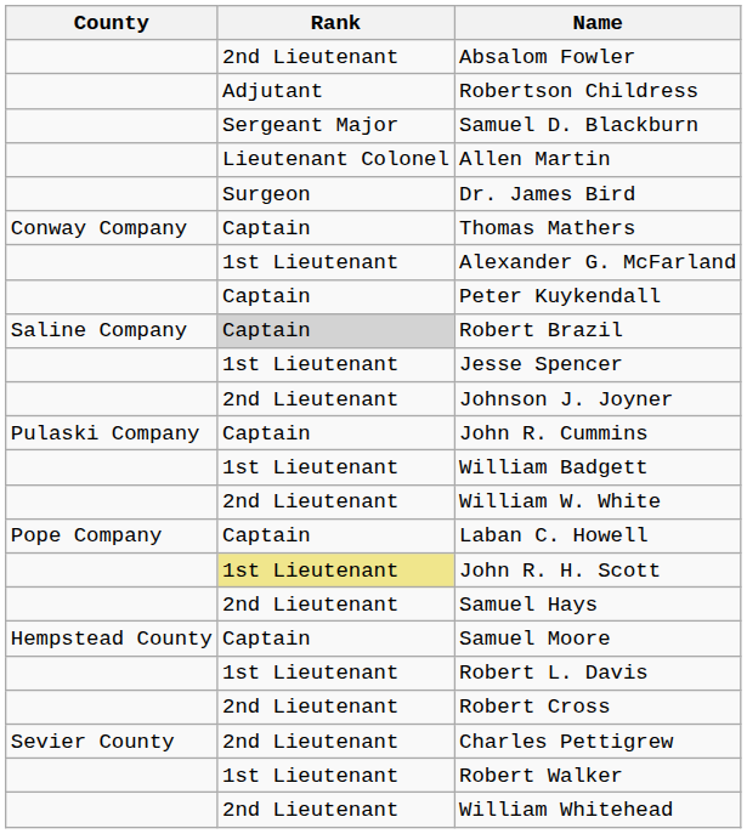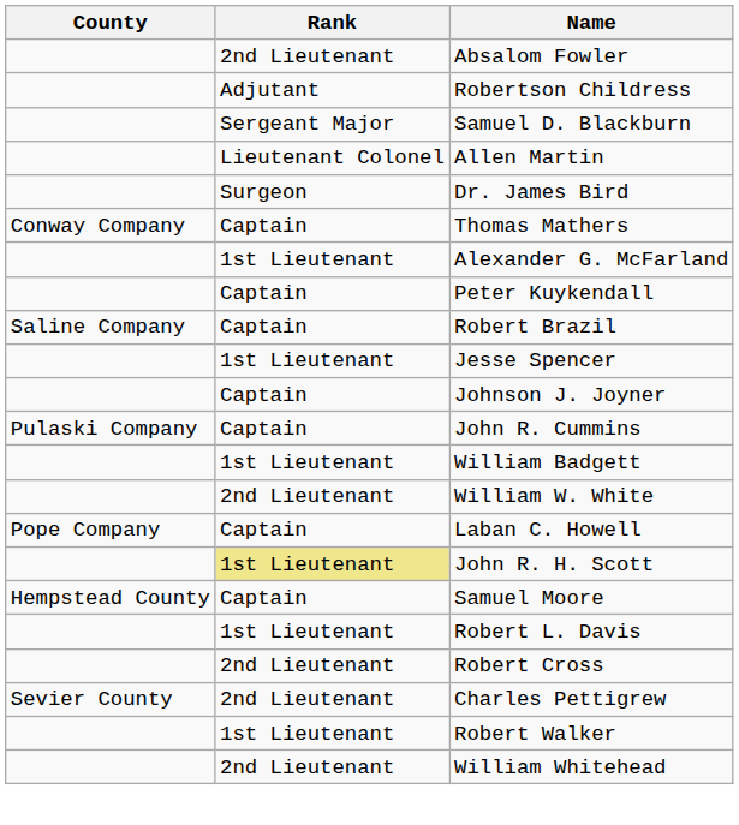 <table class="wikitable">
 <tr>
 <th>County</th>
 <th>Rank</th>
 <th>Name</th>
 </tr>
 <tr>
 <td></td>
 <td>2nd Lieutenant</td>
 <td>Absalom Fowler</td>
 </tr>
 <tr>
 <td></td>
 <td>Adjutant</td>
 <td>Robertson Childress</td>
 </tr>
 <tr>
 <td></td>
 <td>Sergeant Major</td>
 <td>Samuel D. Blackburn</td>
 </tr>
 <tr>
 <td></td>
 <td>Lieutenant Colonel</td>
 <td>Allen Martin</td>
 </tr>
 <tr>
 <td></td>
 <td>Surgeon</td>
 <td>Dr. James Bird</td>
 </tr>
 <tr>
 <td>Conway Company</td>
 <td>Captain</td>
 <td>Thomas Mathers</td>
 </tr>
 <tr>
 <td></td>
 <td>1st Lieutenant</td>
 <td>Alexander G. McFarland</td>
 </tr>
 <tr>
 <td></td>
 <td>Captain</td>
 <td>Peter Kuykendall</td>
 </tr>
 <tr>
 <td>Saline Company</td>
-<td style="background: lightgrey;">Captain</td>
+<td>Captain</td>
 <td>Robert Brazil</td>
 </tr>
 <tr>
 <td></td>
 <td>1st Lieutenant</td>
 <td>Jesse Spencer</td>
 </tr>
 <tr>
 <td></td>
-<td>2nd Lieutenant</td>
+<td>Captain</td>
 <td>Johnson J. Joyner</td>
 </tr>
 <tr>
 <td>Pulaski Company</td>
 <td>Captain</td>
 <td>John R. Cummins</td>
 </tr>
 <tr>
 <td></td>
 <td>1st Lieutenant</td>
 <td>William Badgett</td>
 </tr>
 <tr>
 <td></td>
 <td>2nd Lieutenant</td>
 <td>William W. White</td>
 </tr>
 <tr>
 <td>Pope Company</td>
 <td>Captain</td>
 <td>Laban C. Howell</td>
 </tr>
 <tr>
 <td></td>
 <td style="background: khaki;">1st Lieutenant</td>
 <td>John R. H. Scott</td>
-</tr>
-<tr>
-<td></td>
-<td>2nd Lieutenant</td>
-<td>Samuel Hays</td>
 </tr>
 <tr>
 <td>Hempstead County</td>
 <td>Captain</td>
 <td>Samuel Moore</td>
 </tr>
 <tr>
 <td></td>
 <td>1st Lieutenant</td>
 <td>Robert L. Davis</td>
 </tr>
 <tr>
 <td></td>
 <td>2nd Lieutenant</td>
 <td>Robert Cross</td>
 </tr>
 <tr>
 <td>Sevier County</td>
 <td>2nd Lieutenant</td>
 <td>Charles Pettigrew</td>
 </tr>
 <tr>
 <td></td>
 <td>1st Lieutenant</td>
 <td>Robert Walker</td>
 </tr>
 <tr>
 <td></td>
 <td>2nd Lieutenant</td>
 <td>William Whitehead</td>
 </tr>
 </table>
